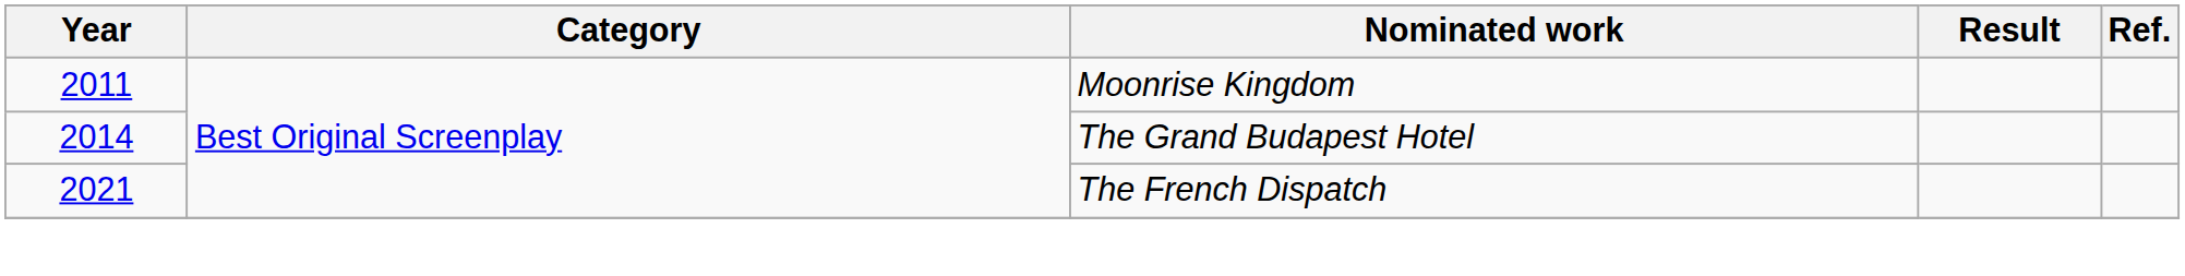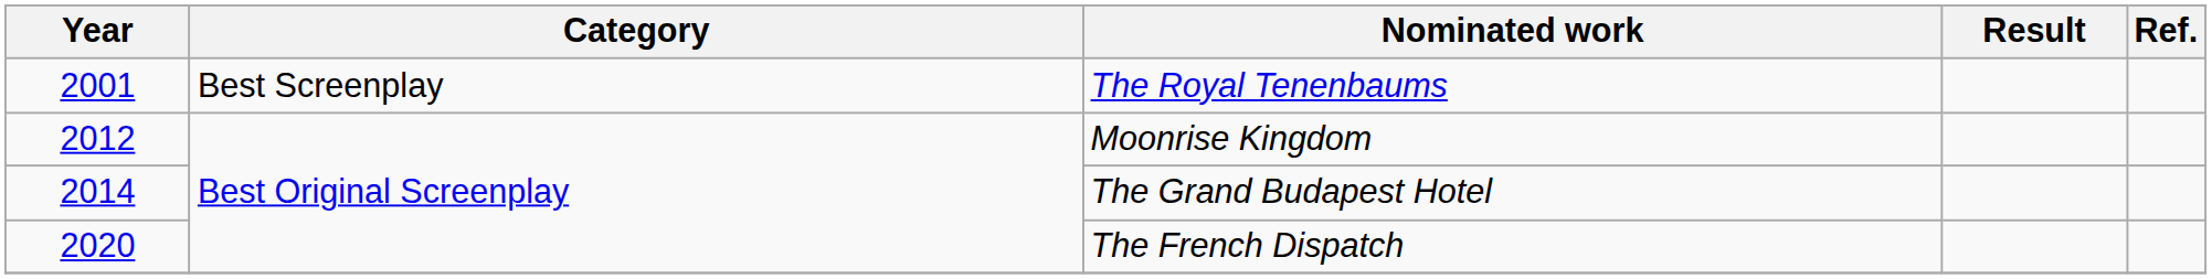 <table class=wikitable>
 <tr>
 <th scope="col" style="width:5em;">Year</th>
 <th scope="col" style="width:26em;">Category</th>
 <th scope="col" style="width:25em;">Nominated work</th>
 <th scope="col" style="width:5em;">Result</th>
 <th>Ref.</th>
 </tr>
 <tr>
-<td style="text-align:center;"><a href='#'>2011</a></td>
+<td style="text-align:center;"><a href='#'>2001</a></td>
+<td>Best Screenplay</td>
+<td><em><a href='#'>The Royal Tenenbaums</a></em></td>
+<td></td>
+<td></td>
+</tr>
+<tr>
+<td style="text-align:center;"><a href='#'>2012</a></td>
 <td rowspan=3><a href='#'>Best Original Screenplay</a></td>
 <td><em>Moonrise Kingdom</em></td>
 <td></td>
 <td></td>
 </tr>
 <tr>
 <td style="text-align:center;"><a href='#'>2014</a></td>
 <td><em>The Grand Budapest Hotel</em></td>
 <td></td>
 <td></td>
 </tr>
 <tr>
-<td style="text-align:center;"><a href='#'>2021</a></td>
+<td style="text-align:center;"><a href='#'>2020</a></td>
 <td><em>The French Dispatch</em></td>
 <td></td>
 <td></td>
 </tr>
 <tr>
 </tr>
 </table>
